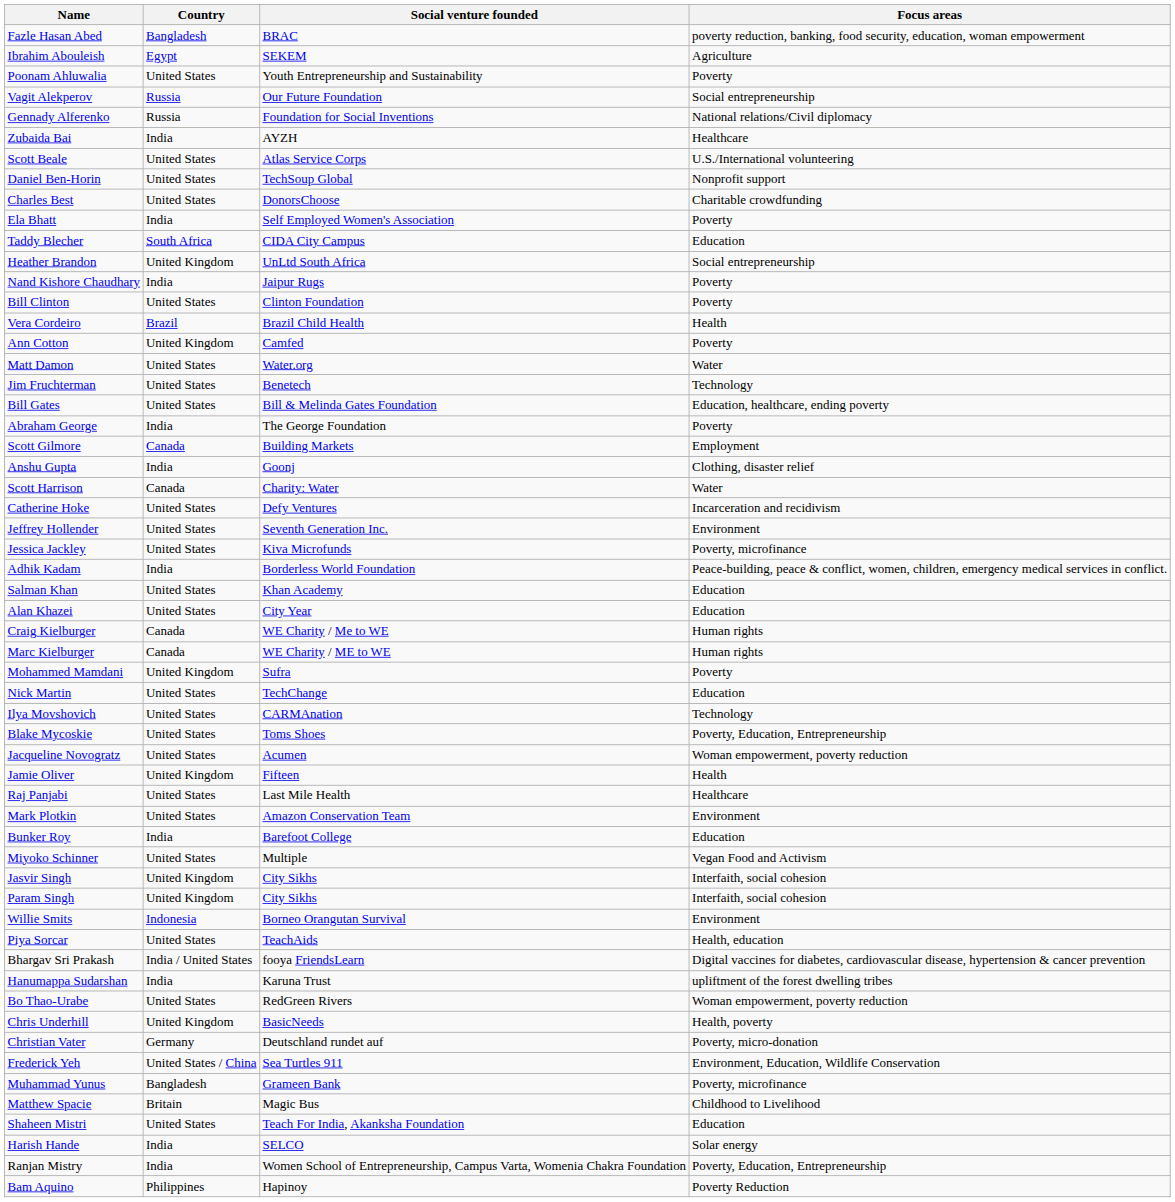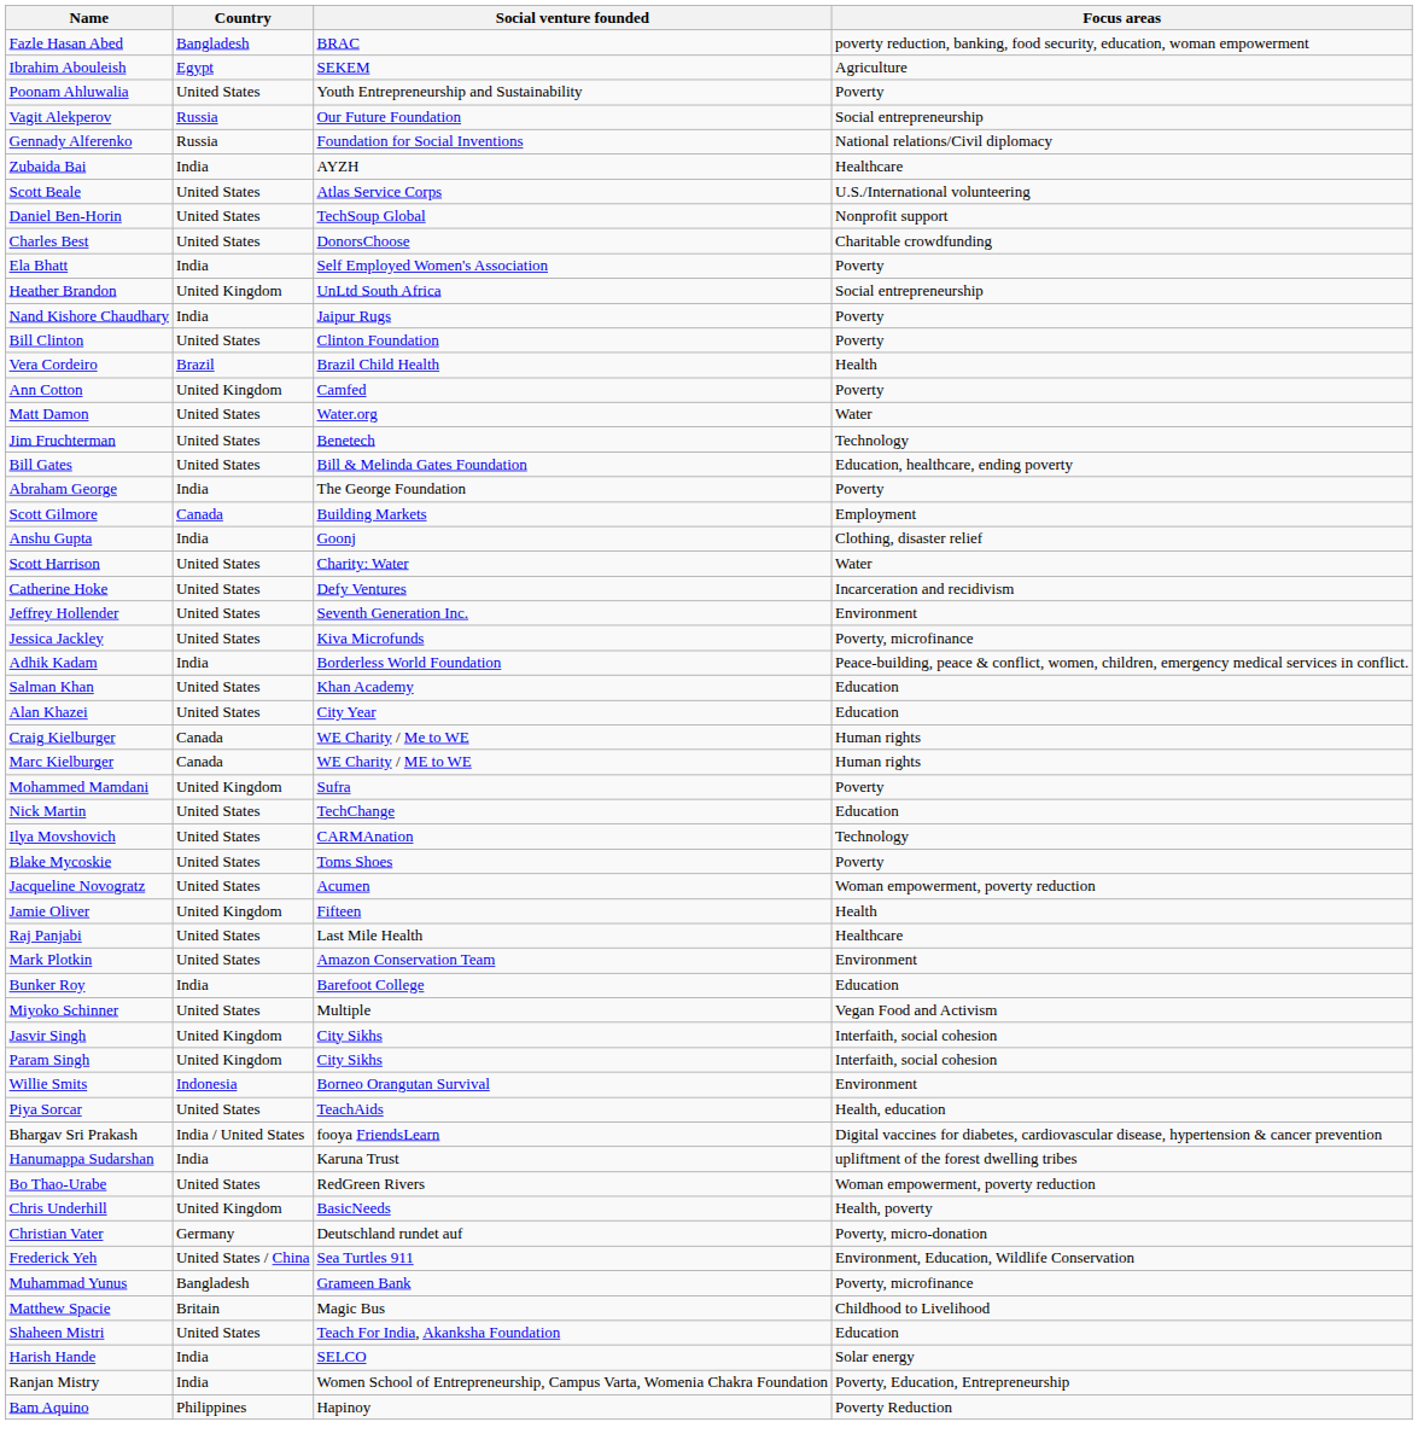 <table class="wikitable sortable" style="margin:20px;">
 <tr>
 <th>Name</th>
 <th>Country</th>
 <th>Social venture founded</th>
 <th>Focus areas</th>
 </tr>
 <tr>
 <td><a href='#'>Fazle Hasan Abed</a></td>
 <td><a href='#'>Bangladesh</a></td>
 <td><a href='#'>BRAC</a></td>
 <td>poverty reduction, banking, food security, education, woman empowerment</td>
 </tr>
 <tr>
 <td><a href='#'>Ibrahim Abouleish</a></td>
 <td><a href='#'>Egypt</a></td>
 <td><a href='#'>SEKEM</a></td>
 <td>Agriculture</td>
 </tr>
 <tr>
 <td><a href='#'>Poonam Ahluwalia</a></td>
 <td>United States</td>
 <td>Youth Entrepreneurship and Sustainability</td>
 <td>Poverty</td>
 </tr>
 <tr>
 <td><a href='#'>Vagit Alekperov</a></td>
 <td><a href='#'>Russia</a></td>
 <td><a href='#'>Our Future Foundation</a></td>
 <td>Social entrepreneurship</td>
 </tr>
 <tr>
 <td><a href='#'>Gennady Alferenko</a></td>
 <td>Russia</td>
 <td><a href='#'>Foundation for Social Inventions</a></td>
 <td>National relations/Civil diplomacy</td>
 </tr>
 <tr>
 <td><a href='#'>Zubaida Bai</a></td>
 <td>India</td>
 <td>AYZH</td>
 <td>Healthcare</td>
 </tr>
 <tr>
 <td><a href='#'>Scott Beale</a></td>
 <td>United States</td>
 <td><a href='#'>Atlas Service Corps</a></td>
 <td>U.S./International volunteering</td>
 </tr>
 <tr>
 <td><a href='#'>Daniel Ben-Horin</a></td>
 <td>United States</td>
 <td><a href='#'>TechSoup Global</a></td>
 <td>Nonprofit support</td>
 </tr>
 <tr>
 <td><a href='#'>Charles Best</a></td>
 <td>United States</td>
 <td><a href='#'>DonorsChoose</a></td>
 <td>Charitable crowdfunding</td>
 </tr>
 <tr>
 <td><a href='#'>Ela Bhatt</a></td>
 <td>India</td>
 <td><a href='#'>Self Employed Women's Association</a></td>
 <td>Poverty</td>
-</tr>
-<tr>
-<td><a href='#'>Taddy Blecher</a></td>
-<td><a href='#'>South Africa</a></td>
-<td><a href='#'>CIDA City Campus</a></td>
-<td>Education</td>
 </tr>
 <tr>
 <td><a href='#'>Heather Brandon</a></td>
 <td>United Kingdom</td>
 <td><a href='#'>UnLtd South Africa</a></td>
 <td>Social entrepreneurship</td>
 </tr>
 <tr>
 <td><a href='#'>Nand Kishore Chaudhary</a></td>
 <td>India</td>
 <td><a href='#'>Jaipur Rugs</a></td>
 <td>Poverty</td>
 </tr>
 <tr>
 <td><a href='#'>Bill Clinton</a></td>
 <td>United States</td>
 <td><a href='#'>Clinton Foundation</a></td>
 <td>Poverty</td>
 </tr>
 <tr>
 <td><a href='#'>Vera Cordeiro</a></td>
 <td><a href='#'>Brazil</a></td>
 <td><a href='#'>Brazil Child Health</a></td>
 <td>Health</td>
 </tr>
 <tr>
 <td><a href='#'>Ann Cotton</a></td>
 <td>United Kingdom</td>
 <td><a href='#'>Camfed</a></td>
 <td>Poverty</td>
 </tr>
 <tr>
 <td><a href='#'>Matt Damon</a></td>
 <td>United States</td>
 <td><a href='#'>Water.org</a></td>
 <td>Water</td>
 </tr>
 <tr>
 <td><a href='#'>Jim Fruchterman</a></td>
 <td>United States</td>
 <td><a href='#'>Benetech</a></td>
 <td>Technology</td>
 </tr>
 <tr>
 <td><a href='#'>Bill Gates</a></td>
 <td>United States</td>
 <td><a href='#'>Bill & Melinda Gates Foundation</a></td>
 <td>Education, healthcare, ending poverty</td>
 </tr>
 <tr>
 <td><a href='#'>Abraham George</a></td>
 <td>India</td>
 <td>The George Foundation</td>
 <td>Poverty</td>
 </tr>
 <tr>
 <td><a href='#'>Scott Gilmore</a></td>
 <td><a href='#'>Canada</a></td>
 <td><a href='#'>Building Markets</a></td>
 <td>Employment</td>
 </tr>
 <tr>
 <td><a href='#'>Anshu Gupta</a></td>
 <td>India</td>
 <td><a href='#'>Goonj</a></td>
 <td>Clothing, disaster relief</td>
 </tr>
 <tr>
 <td><a href='#'>Scott Harrison</a></td>
-<td>Canada</td>
+<td>United States</td>
 <td><a href='#'>Charity: Water</a></td>
 <td>Water</td>
 </tr>
 <tr>
 <td><a href='#'>Catherine Hoke</a></td>
 <td>United States</td>
 <td><a href='#'>Defy Ventures</a></td>
 <td>Incarceration and recidivism</td>
 </tr>
 <tr>
 <td><a href='#'>Jeffrey Hollender</a></td>
 <td>United States</td>
 <td><a href='#'>Seventh Generation Inc.</a></td>
 <td>Environment</td>
 </tr>
 <tr>
 <td><a href='#'>Jessica Jackley</a></td>
 <td>United States</td>
 <td><a href='#'>Kiva Microfunds</a></td>
 <td>Poverty, microfinance</td>
 </tr>
 <tr>
 <td><a href='#'>Adhik Kadam</a></td>
 <td>India</td>
 <td><a href='#'>Borderless World Foundation</a></td>
 <td>Peace-building, peace & conflict, women, children, emergency medical services in conflict.</td>
 </tr>
 <tr>
 <td><a href='#'>Salman Khan</a></td>
 <td>United States</td>
 <td><a href='#'>Khan Academy</a></td>
 <td>Education</td>
 </tr>
 <tr>
 <td><a href='#'>Alan Khazei</a></td>
 <td>United States</td>
 <td><a href='#'>City Year</a></td>
 <td>Education</td>
 </tr>
 <tr>
 <td><a href='#'>Craig Kielburger</a></td>
 <td>Canada</td>
 <td><a href='#'>WE Charity</a> / <a href='#'>Me to WE</a></td>
 <td>Human rights</td>
 </tr>
 <tr>
 <td><a href='#'>Marc Kielburger</a></td>
 <td>Canada</td>
 <td><a href='#'>WE Charity</a> / <a href='#'>ME to WE</a></td>
 <td>Human rights</td>
 </tr>
 <tr>
 <td><a href='#'>Mohammed Mamdani</a></td>
 <td>United Kingdom</td>
 <td><a href='#'>Sufra</a></td>
 <td>Poverty</td>
 </tr>
 <tr>
 <td><a href='#'>Nick Martin</a></td>
 <td>United States</td>
 <td><a href='#'>TechChange</a></td>
 <td>Education</td>
 </tr>
 <tr>
 <td><a href='#'>Ilya Movshovich</a></td>
 <td>United States</td>
 <td><a href='#'>CARMAnation</a></td>
 <td>Technology</td>
 </tr>
 <tr>
 <td><a href='#'>Blake Mycoskie</a></td>
 <td>United States</td>
 <td><a href='#'>Toms Shoes</a></td>
-<td>Poverty, Education, Entrepreneurship</td>
+<td>Poverty</td>
 </tr>
 <tr>
 <td><a href='#'>Jacqueline Novogratz</a></td>
 <td>United States</td>
 <td><a href='#'>Acumen</a></td>
 <td>Woman empowerment, poverty reduction</td>
 </tr>
 <tr>
 <td><a href='#'>Jamie Oliver</a></td>
 <td>United Kingdom</td>
 <td><a href='#'>Fifteen</a></td>
 <td>Health</td>
 </tr>
 <tr>
 <td><a href='#'>Raj Panjabi</a></td>
 <td>United States</td>
 <td>Last Mile Health</td>
 <td>Healthcare</td>
 </tr>
 <tr>
 <td><a href='#'>Mark Plotkin</a></td>
 <td>United States</td>
 <td><a href='#'>Amazon Conservation Team</a></td>
 <td>Environment</td>
 </tr>
 <tr>
 <td><a href='#'>Bunker Roy</a></td>
 <td>India</td>
 <td><a href='#'>Barefoot College</a></td>
 <td>Education</td>
 </tr>
 <tr>
 <td><a href='#'>Miyoko Schinner</a></td>
 <td>United States</td>
 <td>Multiple</td>
 <td>Vegan Food and Activism</td>
 </tr>
 <tr>
 <td><a href='#'>Jasvir Singh</a></td>
 <td>United Kingdom</td>
 <td><a href='#'>City Sikhs</a></td>
 <td>Interfaith, social cohesion</td>
 </tr>
 <tr>
 <td><a href='#'>Param Singh</a></td>
 <td>United Kingdom</td>
 <td><a href='#'>City Sikhs</a></td>
 <td>Interfaith, social cohesion</td>
 </tr>
 <tr>
 <td><a href='#'>Willie Smits</a></td>
 <td><a href='#'>Indonesia</a></td>
 <td><a href='#'>Borneo Orangutan Survival</a></td>
 <td>Environment</td>
 </tr>
 <tr>
 <td><a href='#'>Piya Sorcar</a></td>
 <td>United States</td>
 <td><a href='#'>TeachAids</a></td>
 <td>Health, education</td>
 </tr>
 <tr>
 <td>Bhargav Sri Prakash</td>
 <td>India / United States</td>
 <td>fooya <a href='#'>FriendsLearn</a></td>
 <td>Digital vaccines for diabetes, cardiovascular disease, hypertension & cancer prevention</td>
 </tr>
 <tr>
 <td><a href='#'>Hanumappa Sudarshan</a></td>
 <td>India</td>
 <td>Karuna Trust</td>
 <td>upliftment of the forest dwelling tribes</td>
 </tr>
 <tr>
 <td><a href='#'>Bo Thao-Urabe</a></td>
 <td>United States</td>
 <td>RedGreen Rivers</td>
 <td>Woman empowerment, poverty reduction</td>
 </tr>
 <tr>
 <td><a href='#'>Chris Underhill</a></td>
 <td>United Kingdom</td>
 <td><a href='#'>BasicNeeds</a></td>
 <td>Health, poverty</td>
 </tr>
 <tr>
 <td><a href='#'>Christian Vater</a></td>
 <td>Germany</td>
 <td>Deutschland rundet auf</td>
 <td>Poverty, micro-donation</td>
 </tr>
 <tr>
 <td><a href='#'>Frederick Yeh</a></td>
 <td>United States / <a href='#'>China</a></td>
 <td><a href='#'>Sea Turtles 911</a></td>
 <td>Environment, Education, Wildlife Conservation</td>
 </tr>
 <tr>
 <td><a href='#'>Muhammad Yunus</a></td>
 <td>Bangladesh</td>
 <td><a href='#'>Grameen Bank</a></td>
 <td>Poverty, microfinance</td>
 </tr>
 <tr>
 <td><a href='#'>Matthew Spacie</a></td>
 <td>Britain</td>
 <td>Magic Bus</td>
 <td>Childhood to Livelihood</td>
 </tr>
 <tr>
 <td><a href='#'>Shaheen Mistri</a></td>
 <td>United States</td>
 <td><a href='#'>Teach For India</a>, <a href='#'>Akanksha Foundation</a></td>
 <td>Education</td>
 </tr>
 <tr>
 <td><a href='#'>Harish Hande</a></td>
 <td>India</td>
 <td><a href='#'>SELCO</a></td>
 <td>Solar energy</td>
 </tr>
 <tr>
 <td>Ranjan Mistry</td>
 <td>India</td>
 <td>Women School of Entrepreneurship, Campus Varta, Womenia Chakra Foundation</td>
 <td>Poverty, Education, Entrepreneurship</td>
 </tr>
 <tr>
 <td><a href='#'>Bam Aquino</a></td>
 <td>Philippines</td>
 <td>Hapinoy</td>
 <td>Poverty Reduction</td>
 </tr>
 </table>
